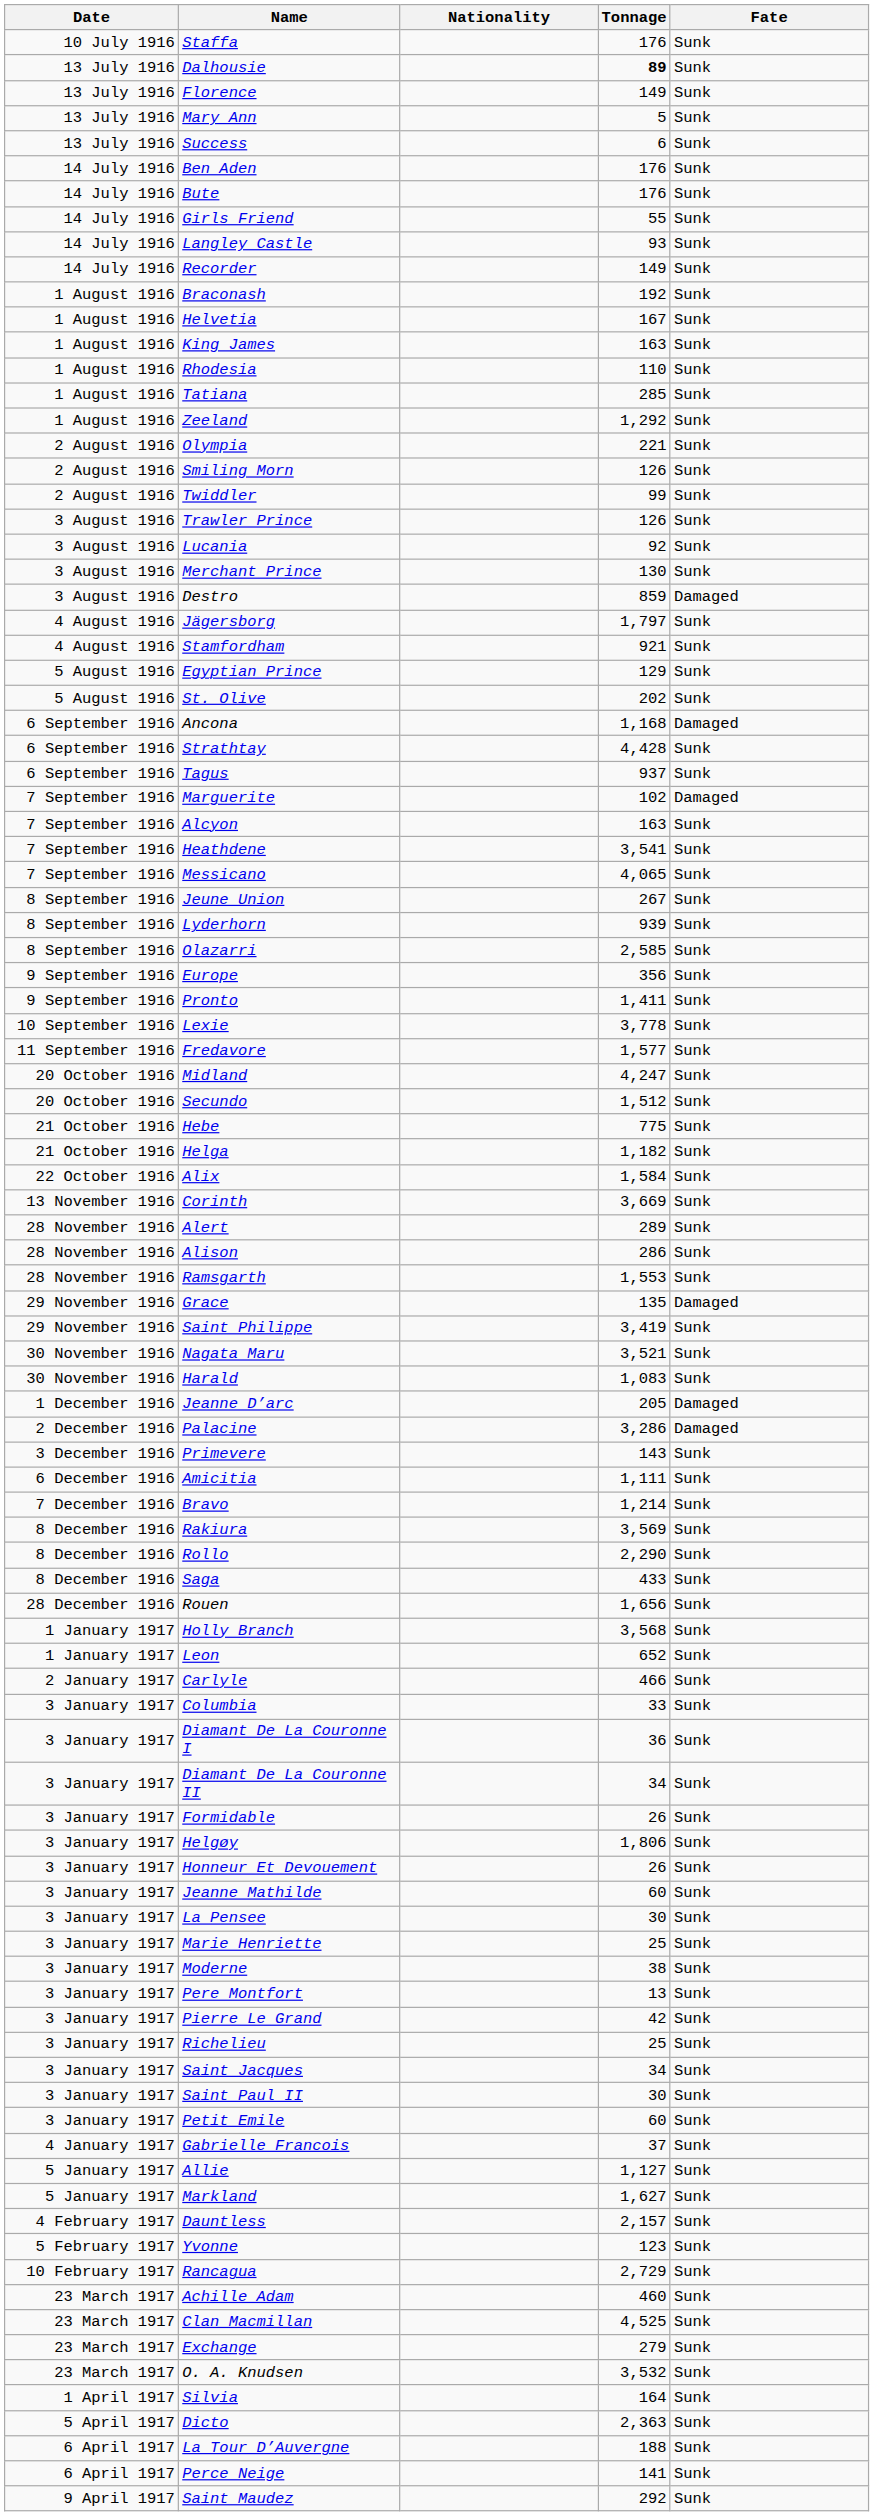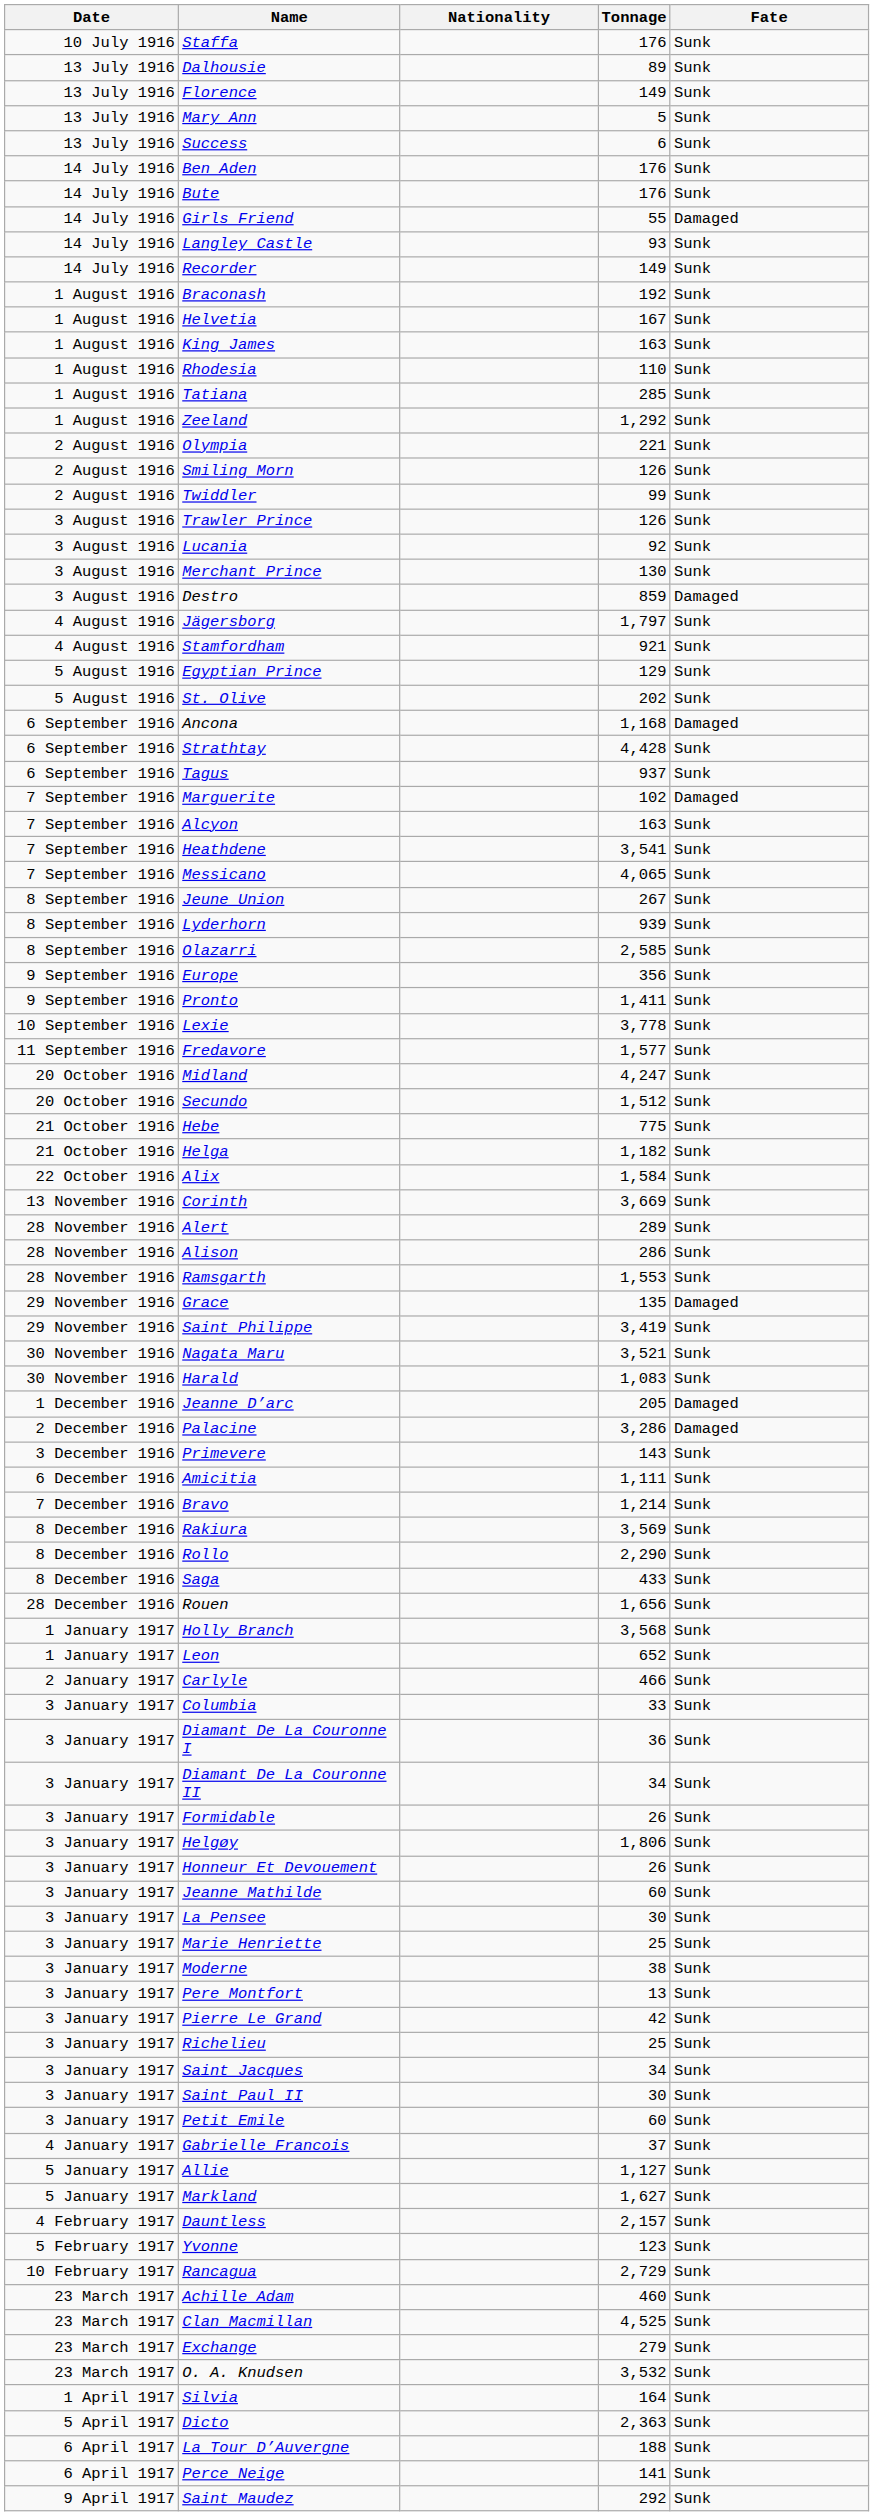 <table class="wikitable sortable">
 <tr>
 <th width="140px">Date</th>
 <th width="180px">Name</th>
 <th width="160px">Nationality</th>
 <th width="25px">Tonnage</th>
 <th width="160px">Fate</th>
 </tr>
 <tr>
 <td align="right">10 July 1916</td>
 <td align="left"><a href='#'><em>Staffa</em></a></td>
 <td align="left"></td>
 <td align="right">176</td>
 <td align="left">Sunk</td>
 </tr>
 <tr>
 <td align="right">13 July 1916</td>
 <td align="left"><a href='#'><em>Dalhousie</em></a></td>
 <td align="left"></td>
-<td align="right"><strong>89</strong></td>
+<td align="right">89</td>
 <td align="left">Sunk</td>
 </tr>
 <tr>
 <td align="right">13 July 1916</td>
 <td align="left"><a href='#'><em>Florence</em></a></td>
 <td align="left"></td>
 <td align="right">149</td>
 <td align="left">Sunk</td>
 </tr>
 <tr>
 <td align="right">13 July 1916</td>
 <td align="left"><a href='#'><em>Mary Ann</em></a></td>
 <td align="left"></td>
 <td align="right">5</td>
 <td align="left">Sunk</td>
 </tr>
 <tr>
 <td align="right">13 July 1916</td>
 <td align="left"><a href='#'><em>Success</em></a></td>
 <td align="left"></td>
 <td align="right">6</td>
 <td align="left">Sunk</td>
 </tr>
 <tr>
 <td align="right">14 July 1916</td>
 <td align="left"><a href='#'><em>Ben Aden</em></a></td>
 <td align="left"></td>
 <td align="right">176</td>
 <td align="left">Sunk</td>
 </tr>
 <tr>
 <td align="right">14 July 1916</td>
 <td align="left"><a href='#'><em>Bute</em></a></td>
 <td align="left"></td>
 <td align="right">176</td>
 <td align="left">Sunk</td>
 </tr>
 <tr>
 <td align="right">14 July 1916</td>
 <td align="left"><a href='#'><em>Girls Friend</em></a></td>
 <td align="left"></td>
 <td align="right">55</td>
-<td align="left">Sunk</td>
+<td align="left">Damaged</td>
 </tr>
 <tr>
 <td align="right">14 July 1916</td>
 <td align="left"><a href='#'><em>Langley Castle</em></a></td>
 <td align="left"></td>
 <td align="right">93</td>
 <td align="left">Sunk</td>
 </tr>
 <tr>
 <td align="right">14 July 1916</td>
 <td align="left"><a href='#'><em>Recorder</em></a></td>
 <td align="left"></td>
 <td align="right">149</td>
 <td align="left">Sunk</td>
 </tr>
 <tr>
 <td align="right">1 August 1916</td>
 <td align="left"><a href='#'><em>Braconash</em></a></td>
 <td align="left"></td>
 <td align="right">192</td>
 <td align="left">Sunk</td>
 </tr>
 <tr>
 <td align="right">1 August 1916</td>
 <td align="left"><a href='#'><em>Helvetia</em></a></td>
 <td align="left"></td>
 <td align="right">167</td>
 <td align="left">Sunk</td>
 </tr>
 <tr>
 <td align="right">1 August 1916</td>
 <td align="left"><a href='#'><em>King James</em></a></td>
 <td align="left"></td>
 <td align="right">163</td>
 <td align="left">Sunk</td>
 </tr>
 <tr>
 <td align="right">1 August 1916</td>
 <td align="left"><a href='#'><em>Rhodesia</em></a></td>
 <td align="left"></td>
 <td align="right">110</td>
 <td align="left">Sunk</td>
 </tr>
 <tr>
 <td align="right">1 August 1916</td>
 <td align="left"><a href='#'><em>Tatiana</em></a></td>
 <td align="left"></td>
 <td align="right">285</td>
 <td align="left">Sunk</td>
 </tr>
 <tr>
 <td align="right">1 August 1916</td>
 <td align="left"><a href='#'><em>Zeeland</em></a></td>
 <td align="left"></td>
 <td align="right">1,292</td>
 <td align="left">Sunk</td>
 </tr>
 <tr>
 <td align="right">2 August 1916</td>
 <td align="left"><a href='#'><em>Olympia</em></a></td>
 <td align="left"></td>
 <td align="right">221</td>
 <td align="left">Sunk</td>
 </tr>
 <tr>
 <td align="right">2 August 1916</td>
 <td align="left"><a href='#'><em>Smiling Morn</em></a></td>
 <td align="left"></td>
 <td align="right">126</td>
 <td align="left">Sunk</td>
 </tr>
 <tr>
 <td align="right">2 August 1916</td>
 <td align="left"><a href='#'><em>Twiddler</em></a></td>
 <td align="left"></td>
 <td align="right">99</td>
 <td align="left">Sunk</td>
 </tr>
 <tr>
 <td align="right">3 August 1916</td>
 <td align="left"><a href='#'><em>Trawler Prince</em></a></td>
 <td align="left"></td>
 <td align="right">126</td>
 <td align="left">Sunk</td>
 </tr>
 <tr>
 <td align="right">3 August 1916</td>
 <td align="left"><a href='#'><em>Lucania</em></a></td>
 <td align="left"></td>
 <td align="right">92</td>
 <td align="left">Sunk</td>
 </tr>
 <tr>
 <td align="right">3 August 1916</td>
 <td align="left"><a href='#'><em>Merchant Prince</em></a></td>
 <td align="left"></td>
 <td align="right">130</td>
 <td align="left">Sunk</td>
 </tr>
 <tr>
 <td align="right">3 August 1916</td>
 <td align="left"><em>Destro</em></td>
 <td align="left"></td>
 <td align="right">859</td>
 <td align="left">Damaged</td>
 </tr>
 <tr>
 <td align="right">4 August 1916</td>
 <td align="left"><a href='#'><em>Jägersborg</em></a></td>
 <td align="left"></td>
 <td align="right">1,797</td>
 <td align="left">Sunk</td>
 </tr>
 <tr>
 <td align="right">4 August 1916</td>
 <td align="left"><a href='#'><em>Stamfordham</em></a></td>
 <td align="left"></td>
 <td align="right">921</td>
 <td align="left">Sunk</td>
 </tr>
 <tr>
 <td align="right">5 August 1916</td>
 <td align="left"><a href='#'><em>Egyptian Prince</em></a></td>
 <td align="left"></td>
 <td align="right">129</td>
 <td align="left">Sunk</td>
 </tr>
 <tr>
 <td align="right">5 August 1916</td>
 <td align="left"><a href='#'><em>St. Olive</em></a></td>
 <td align="left"></td>
 <td align="right">202</td>
 <td align="left">Sunk</td>
 </tr>
 <tr>
 <td align="right">6 September 1916</td>
 <td align="left"><em>Ancona</em></td>
 <td align="left"></td>
 <td align="right">1,168</td>
 <td align="left">Damaged</td>
 </tr>
 <tr>
 <td align="right">6 September 1916</td>
 <td align="left"><a href='#'><em>Strathtay</em></a></td>
 <td align="left"></td>
 <td align="right">4,428</td>
 <td align="left">Sunk</td>
 </tr>
 <tr>
 <td align="right">6 September 1916</td>
 <td align="left"><a href='#'><em>Tagus</em></a></td>
 <td align="left"></td>
 <td align="right">937</td>
 <td align="left">Sunk</td>
 </tr>
 <tr>
 <td align="right">7 September 1916</td>
 <td align="left"><a href='#'><em>Marguerite</em></a></td>
 <td align="left"></td>
 <td align="right">102</td>
 <td align="left">Damaged</td>
 </tr>
 <tr>
 <td align="right">7 September 1916</td>
 <td align="left"><a href='#'><em>Alcyon</em></a></td>
 <td align="left"></td>
 <td align="right">163</td>
 <td align="left">Sunk</td>
 </tr>
 <tr>
 <td align="right">7 September 1916</td>
 <td align="left"><a href='#'><em>Heathdene</em></a></td>
 <td align="left"></td>
 <td align="right">3,541</td>
 <td align="left">Sunk</td>
 </tr>
 <tr>
 <td align="right">7 September 1916</td>
 <td align="left"><a href='#'><em>Messicano</em></a></td>
 <td align="left"></td>
 <td align="right">4,065</td>
 <td align="left">Sunk</td>
 </tr>
 <tr>
 <td align="right">8 September 1916</td>
 <td align="left"><a href='#'><em>Jeune Union</em></a></td>
 <td align="left"></td>
 <td align="right">267</td>
 <td align="left">Sunk</td>
 </tr>
 <tr>
 <td align="right">8 September 1916</td>
 <td align="left"><a href='#'><em>Lyderhorn</em></a></td>
 <td align="left"></td>
 <td align="right">939</td>
 <td align="left">Sunk</td>
 </tr>
 <tr>
 <td align="right">8 September 1916</td>
 <td align="left"><a href='#'><em>Olazarri</em></a></td>
 <td align="left"></td>
 <td align="right">2,585</td>
 <td align="left">Sunk</td>
 </tr>
 <tr>
 <td align="right">9 September 1916</td>
 <td align="left"><a href='#'><em>Europe</em></a></td>
 <td align="left"></td>
 <td align="right">356</td>
 <td align="left">Sunk</td>
 </tr>
 <tr>
 <td align="right">9 September 1916</td>
 <td align="left"><a href='#'><em>Pronto</em></a></td>
 <td align="left"></td>
 <td align="right">1,411</td>
 <td align="left">Sunk</td>
 </tr>
 <tr>
 <td align="right">10 September 1916</td>
 <td align="left"><a href='#'><em>Lexie</em></a></td>
 <td align="left"></td>
 <td align="right">3,778</td>
 <td align="left">Sunk</td>
 </tr>
 <tr>
 <td align="right">11 September 1916</td>
 <td align="left"><a href='#'><em>Fredavore</em></a></td>
 <td align="left"></td>
 <td align="right">1,577</td>
 <td align="left">Sunk</td>
 </tr>
 <tr>
 <td align="right">20 October 1916</td>
 <td align="left"><a href='#'><em>Midland</em></a></td>
 <td align="left"></td>
 <td align="right">4,247</td>
 <td align="left">Sunk</td>
 </tr>
 <tr>
 <td align="right">20 October 1916</td>
 <td align="left"><a href='#'><em>Secundo</em></a></td>
 <td align="left"></td>
 <td align="right">1,512</td>
 <td align="left">Sunk</td>
 </tr>
 <tr>
 <td align="right">21 October 1916</td>
 <td align="left"><a href='#'><em>Hebe</em></a></td>
 <td align="left"></td>
 <td align="right">775</td>
 <td align="left">Sunk</td>
 </tr>
 <tr>
 <td align="right">21 October 1916</td>
 <td align="left"><a href='#'><em>Helga</em></a></td>
 <td align="left"></td>
 <td align="right">1,182</td>
 <td align="left">Sunk</td>
 </tr>
 <tr>
 <td align="right">22 October 1916</td>
 <td align="left"><a href='#'><em>Alix</em></a></td>
 <td align="left"></td>
 <td align="right">1,584</td>
 <td align="left">Sunk</td>
 </tr>
 <tr>
 <td align="right">13 November 1916</td>
 <td align="left"><a href='#'><em>Corinth</em></a></td>
 <td align="left"></td>
 <td align="right">3,669</td>
 <td align="left">Sunk</td>
 </tr>
 <tr>
 <td align="right">28 November 1916</td>
 <td align="left"><a href='#'><em>Alert</em></a></td>
 <td align="left"></td>
 <td align="right">289</td>
 <td align="left">Sunk</td>
 </tr>
 <tr>
 <td align="right">28 November 1916</td>
 <td align="left"><a href='#'><em>Alison</em></a></td>
 <td align="left"></td>
 <td align="right">286</td>
 <td align="left">Sunk</td>
 </tr>
 <tr>
 <td align="right">28 November 1916</td>
 <td align="left"><a href='#'><em>Ramsgarth</em></a></td>
 <td align="left"></td>
 <td align="right">1,553</td>
 <td align="left">Sunk</td>
 </tr>
 <tr>
 <td align="right">29 November 1916</td>
 <td align="left"><a href='#'><em>Grace</em></a></td>
 <td align="left"></td>
 <td align="right">135</td>
 <td align="left">Damaged</td>
 </tr>
 <tr>
 <td align="right">29 November 1916</td>
 <td align="left"><a href='#'><em>Saint Philippe</em></a></td>
 <td align="left"></td>
 <td align="right">3,419</td>
 <td align="left">Sunk</td>
 </tr>
 <tr>
 <td align="right">30 November 1916</td>
 <td align="left"><a href='#'><em>Nagata Maru</em></a></td>
 <td align="left"></td>
 <td align="right">3,521</td>
 <td align="left">Sunk</td>
 </tr>
 <tr>
 <td align="right">30 November 1916</td>
 <td align="left"><a href='#'><em>Harald</em></a></td>
 <td align="left"></td>
 <td align="right">1,083</td>
 <td align="left">Sunk</td>
 </tr>
 <tr>
 <td align="right">1 December 1916</td>
 <td align="left"><a href='#'><em>Jeanne D’arc</em></a></td>
 <td align="left"></td>
 <td align="right">205</td>
 <td align="left">Damaged</td>
 </tr>
 <tr>
 <td align="right">2 December 1916</td>
 <td align="left"><a href='#'><em>Palacine</em></a></td>
 <td align="left"></td>
 <td align="right">3,286</td>
 <td align="left">Damaged</td>
 </tr>
 <tr>
 <td align="right">3 December 1916</td>
 <td align="left"><a href='#'><em>Primevere</em></a></td>
 <td align="left"></td>
 <td align="right">143</td>
 <td align="left">Sunk</td>
 </tr>
 <tr>
 <td align="right">6 December 1916</td>
 <td align="left"><a href='#'><em>Amicitia</em></a></td>
 <td align="left"></td>
 <td align="right">1,111</td>
 <td align="left">Sunk</td>
 </tr>
 <tr>
 <td align="right">7 December 1916</td>
 <td align="left"><a href='#'><em>Bravo</em></a></td>
 <td align="left"></td>
 <td align="right">1,214</td>
 <td align="left">Sunk</td>
 </tr>
 <tr>
 <td align="right">8 December 1916</td>
 <td align="left"><a href='#'><em>Rakiura</em></a></td>
 <td align="left"></td>
 <td align="right">3,569</td>
 <td align="left">Sunk</td>
 </tr>
 <tr>
 <td align="right">8 December 1916</td>
 <td align="left"><a href='#'><em>Rollo</em></a></td>
 <td align="left"></td>
 <td align="right">2,290</td>
 <td align="left">Sunk</td>
 </tr>
 <tr>
 <td align="right">8 December 1916</td>
 <td align="left"><a href='#'><em>Saga</em></a></td>
 <td align="left"></td>
 <td align="right">433</td>
 <td align="left">Sunk</td>
 </tr>
 <tr>
 <td align="right">28 December 1916</td>
 <td align="left"><em>Rouen</em></td>
 <td align="left"></td>
 <td align="right">1,656</td>
 <td align="left">Sunk</td>
 </tr>
 <tr>
 <td align="right">1 January 1917</td>
 <td align="left"><a href='#'><em>Holly Branch</em></a></td>
 <td align="left"></td>
 <td align="right">3,568</td>
 <td align="left">Sunk</td>
 </tr>
 <tr>
 <td align="right">1 January 1917</td>
 <td align="left"><a href='#'><em>Leon</em></a></td>
 <td align="left"></td>
 <td align="right">652</td>
 <td align="left">Sunk</td>
 </tr>
 <tr>
 <td align="right">2 January 1917</td>
 <td align="left"><a href='#'><em>Carlyle</em></a></td>
 <td align="left"></td>
 <td align="right">466</td>
 <td align="left">Sunk</td>
 </tr>
 <tr>
 <td align="right">3 January 1917</td>
 <td align="left"><a href='#'><em>Columbia</em></a></td>
 <td align="left"></td>
 <td align="right">33</td>
 <td align="left">Sunk</td>
 </tr>
 <tr>
 <td align="right">3 January 1917</td>
 <td align="left"><a href='#'><em>Diamant De La Couronne I</em></a></td>
 <td align="left"></td>
 <td align="right">36</td>
 <td align="left">Sunk</td>
 </tr>
 <tr>
 <td align="right">3 January 1917</td>
 <td align="left"><a href='#'><em>Diamant De La Couronne II</em></a></td>
 <td align="left"></td>
 <td align="right">34</td>
 <td align="left">Sunk</td>
 </tr>
 <tr>
 <td align="right">3 January 1917</td>
 <td align="left"><a href='#'><em>Formidable</em></a></td>
 <td align="left"></td>
 <td align="right">26</td>
 <td align="left">Sunk</td>
 </tr>
 <tr>
 <td align="right">3 January 1917</td>
 <td align="left"><a href='#'><em>Helgøy</em></a></td>
 <td align="left"></td>
 <td align="right">1,806</td>
 <td align="left">Sunk</td>
 </tr>
 <tr>
 <td align="right">3 January 1917</td>
 <td align="left"><a href='#'><em>Honneur Et Devouement</em></a></td>
 <td align="left"></td>
 <td align="right">26</td>
 <td align="left">Sunk</td>
 </tr>
 <tr>
 <td align="right">3 January 1917</td>
 <td align="left"><a href='#'><em>Jeanne Mathilde</em></a></td>
 <td align="left"></td>
 <td align="right">60</td>
 <td align="left">Sunk</td>
 </tr>
 <tr>
 <td align="right">3 January 1917</td>
 <td align="left"><a href='#'><em>La Pensee</em></a></td>
 <td align="left"></td>
 <td align="right">30</td>
 <td align="left">Sunk</td>
 </tr>
 <tr>
 <td align="right">3 January 1917</td>
 <td align="left"><a href='#'><em>Marie Henriette</em></a></td>
 <td align="left"></td>
 <td align="right">25</td>
 <td align="left">Sunk</td>
 </tr>
 <tr>
 <td align="right">3 January 1917</td>
 <td align="left"><a href='#'><em>Moderne</em></a></td>
 <td align="left"></td>
 <td align="right">38</td>
 <td align="left">Sunk</td>
 </tr>
 <tr>
 <td align="right">3 January 1917</td>
 <td align="left"><a href='#'><em>Pere Montfort</em></a></td>
 <td align="left"></td>
 <td align="right">13</td>
 <td align="left">Sunk</td>
 </tr>
 <tr>
 <td align="right">3 January 1917</td>
 <td align="left"><a href='#'><em>Pierre Le Grand</em></a></td>
 <td align="left"></td>
 <td align="right">42</td>
 <td align="left">Sunk</td>
 </tr>
 <tr>
 <td align="right">3 January 1917</td>
 <td align="left"><a href='#'><em>Richelieu</em></a></td>
 <td align="left"></td>
 <td align="right">25</td>
 <td align="left">Sunk</td>
 </tr>
 <tr>
 <td align="right">3 January 1917</td>
 <td align="left"><a href='#'><em>Saint Jacques</em></a></td>
 <td align="left"></td>
 <td align="right">34</td>
 <td align="left">Sunk</td>
 </tr>
 <tr>
 <td align="right">3 January 1917</td>
 <td align="left"><a href='#'><em>Saint Paul II</em></a></td>
 <td align="left"></td>
 <td align="right">30</td>
 <td align="left">Sunk</td>
 </tr>
 <tr>
 <td align="right">3 January 1917</td>
 <td align="left"><a href='#'><em>Petit Emile</em></a></td>
 <td align="left"></td>
 <td align="right">60</td>
 <td align="left">Sunk</td>
 </tr>
 <tr>
 <td align="right">4 January 1917</td>
 <td align="left"><a href='#'><em>Gabrielle Francois</em></a></td>
 <td align="left"></td>
 <td align="right">37</td>
 <td align="left">Sunk</td>
 </tr>
 <tr>
 <td align="right">5 January 1917</td>
 <td align="left"><a href='#'><em>Allie</em></a></td>
 <td align="left"></td>
 <td align="right">1,127</td>
 <td align="left">Sunk</td>
 </tr>
 <tr>
 <td align="right">5 January 1917</td>
 <td align="left"><a href='#'><em>Markland</em></a></td>
 <td align="left"></td>
 <td align="right">1,627</td>
 <td align="left">Sunk</td>
 </tr>
 <tr>
 <td align="right">4 February 1917</td>
 <td align="left"><a href='#'><em>Dauntless</em></a></td>
 <td align="left"></td>
 <td align="right">2,157</td>
 <td align="left">Sunk</td>
 </tr>
 <tr>
 <td align="right">5 February 1917</td>
 <td align="left"><a href='#'><em>Yvonne</em></a></td>
 <td align="left"></td>
 <td align="right">123</td>
 <td align="left">Sunk</td>
 </tr>
 <tr>
 <td align="right">10 February 1917</td>
 <td align="left"><a href='#'><em>Rancagua</em></a></td>
 <td align="left"></td>
 <td align="right">2,729</td>
 <td align="left">Sunk</td>
 </tr>
 <tr>
 <td align="right">23 March 1917</td>
 <td align="left"><a href='#'><em>Achille Adam</em></a></td>
 <td align="left"></td>
 <td align="right">460</td>
 <td align="left">Sunk</td>
 </tr>
 <tr>
 <td align="right">23 March 1917</td>
 <td align="left"><a href='#'><em>Clan Macmillan</em></a></td>
 <td align="left"></td>
 <td align="right">4,525</td>
 <td align="left">Sunk</td>
 </tr>
 <tr>
 <td align="right">23 March 1917</td>
 <td align="left"><a href='#'><em>Exchange</em></a></td>
 <td align="left"></td>
 <td align="right">279</td>
 <td align="left">Sunk</td>
 </tr>
 <tr>
 <td align="right">23 March 1917</td>
 <td align="left"><em>O. A. Knudsen</em></td>
 <td align="left"></td>
 <td align="right">3,532</td>
 <td align="left">Sunk</td>
 </tr>
 <tr>
 <td align="right">1 April 1917</td>
 <td align="left"><a href='#'><em>Silvia</em></a></td>
 <td align="left"></td>
 <td align="right">164</td>
 <td align="left">Sunk</td>
 </tr>
 <tr>
 <td align="right">5 April 1917</td>
 <td align="left"><a href='#'><em>Dicto</em></a></td>
 <td align="left"></td>
 <td align="right">2,363</td>
 <td align="left">Sunk</td>
 </tr>
 <tr>
 <td align="right">6 April 1917</td>
 <td align="left"><a href='#'><em>La Tour D’Auvergne</em></a></td>
 <td align="left"></td>
 <td align="right">188</td>
 <td align="left">Sunk</td>
 </tr>
 <tr>
 <td align="right">6 April 1917</td>
 <td align="left"><a href='#'><em>Perce Neige</em></a></td>
 <td align="left"></td>
 <td align="right">141</td>
 <td align="left">Sunk</td>
 </tr>
 <tr>
 <td align="right">9 April 1917</td>
 <td align="left"><a href='#'><em>Saint Maudez</em></a></td>
 <td align="left"></td>
 <td align="right">292</td>
 <td align="left">Sunk</td>
 </tr>
 </table>
